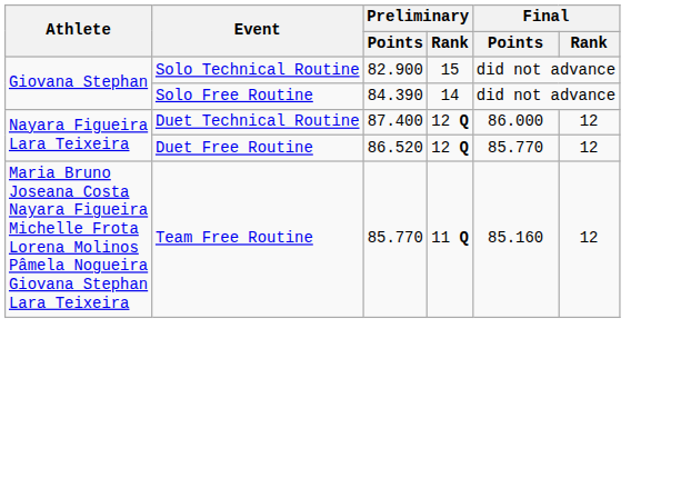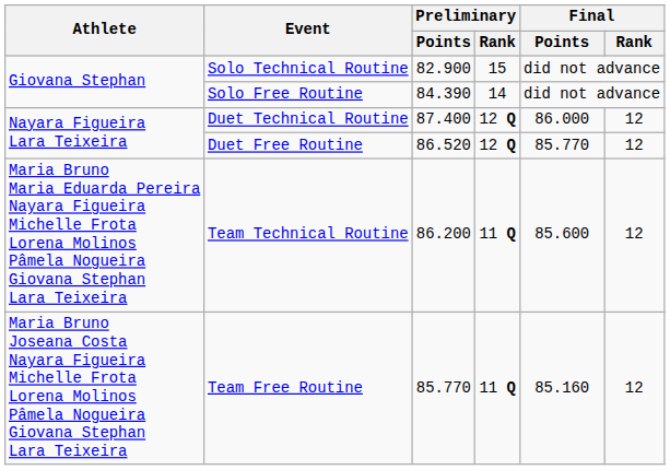 <table class=wikitable style="font-size:90%">
 <tr>
 <th rowspan="2">Athlete</th>
 <th rowspan="2">Event</th>
 <th colspan="2">Preliminary</th>
 <th colspan="2">Final</th>
 </tr>
 <tr>
 <th>Points</th>
 <th>Rank</th>
 <th>Points</th>
 <th>Rank</th>
 </tr>
 <tr>
 <td rowspan="2"><a href='#'>Giovana Stephan</a></td>
 <td><a href='#'>Solo Technical Routine</a></td>
 <td align=center>82.900</td>
 <td align=center>15</td>
 <td align=center colspan=2>did not advance</td>
 </tr>
 <tr>
 <td><a href='#'>Solo Free Routine</a></td>
 <td align=center>84.390</td>
 <td align=center>14</td>
 <td align=center colspan=2>did not advance</td>
 </tr>
 <tr>
 <td rowspan="2"><a href='#'>Nayara Figueira</a><br><a href='#'>Lara Teixeira</a></td>
 <td><a href='#'>Duet Technical Routine</a></td>
 <td align=center>87.400</td>
 <td align=center>12 <strong>Q</strong></td>
 <td align=center>86.000</td>
 <td align=center>12</td>
 </tr>
 <tr>
 <td><a href='#'>Duet Free Routine</a></td>
 <td align=center>86.520</td>
 <td align=center>12 <strong>Q</strong></td>
 <td align=center>85.770</td>
 <td align=center>12</td>
 </tr>
 <tr>
+<td rowspan="1"><a href='#'>Maria Bruno</a><br><a href='#'>Maria Eduarda Pereira</a><br><a href='#'>Nayara Figueira</a><br><a href='#'>Michelle Frota</a><br><a href='#'>Lorena Molinos</a><br><a href='#'>Pâmela Nogueira</a><br><a href='#'>Giovana Stephan</a><br><a href='#'>Lara Teixeira</a></td>
+<td><a href='#'>Team Technical Routine</a></td>
+<td align=center>86.200</td>
+<td align=center>11 <strong>Q</strong></td>
+<td align=center>85.600</td>
+<td align=center>12</td>
+</tr>
+<tr>
 <td rowspan="1"><a href='#'>Maria Bruno</a><br><a href='#'>Joseana Costa</a><br><a href='#'>Nayara Figueira</a><br><a href='#'>Michelle Frota</a><br><a href='#'>Lorena Molinos</a><br><a href='#'>Pâmela Nogueira</a><br><a href='#'>Giovana Stephan</a><br><a href='#'>Lara Teixeira</a></td>
 <td><a href='#'>Team Free Routine</a></td>
 <td align=center>85.770</td>
 <td align=center>11 <strong>Q</strong></td>
 <td align=center>85.160</td>
 <td align=center>12</td>
 </tr>
 </table>
